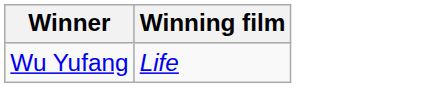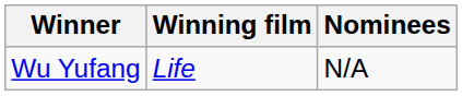 <table class="wikitable">
 <tr>
 <th>Winner</th>
 <th>Winning film</th>
+<th>Nominees</th>
 </tr>
 <tr>
 <td><a href='#'>Wu Yufang</a></td>
 <td><em><a href='#'>Life</a></em></td>
+<td>N/A</td>
 </tr>
 </table>
